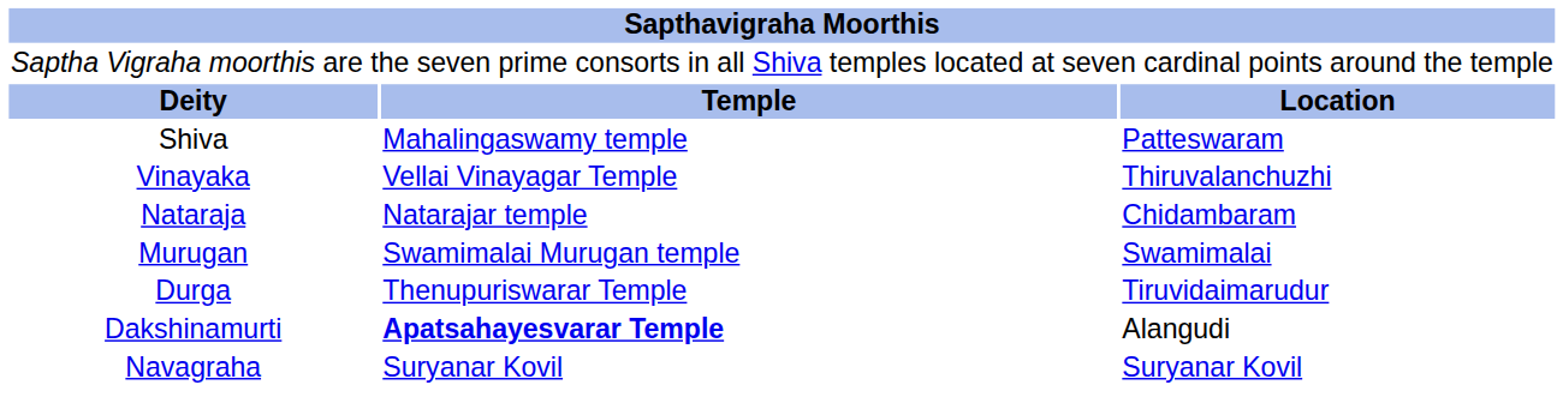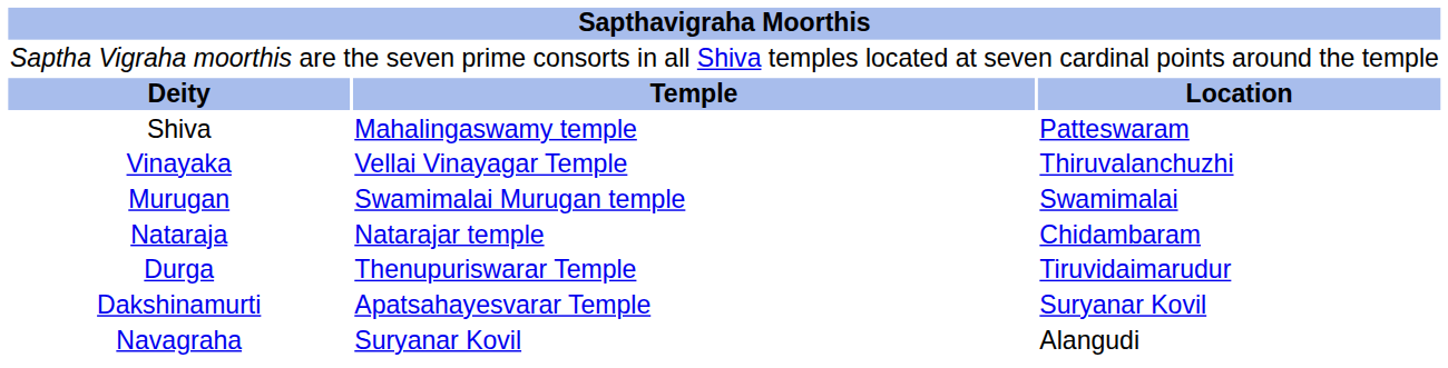 <table class="toccolours" style="clear:right; float:right; background:#ffffff; margin: 0 0 0.5em 1em; width:220">
 <tr>
 <th style="background:#A8BDEC;text-align:center;" colspan="3">  <strong>Sapthavigraha Moorthis</strong> </th>
 </tr>
 <tr>
 <td style="text-align:center;" colspan="3"><em>Saptha Vigraha moorthis</em> are the seven prime consorts in all <a href='#'>Shiva</a> temples located at seven cardinal points around the temple</td>
 </tr>
 <tr>
 <td style="text-align:center;background:#A8BDEC"><strong>Deity</strong></td>
 <td style="text-align:center;background:#A8BDEC"><strong>Temple</strong></td>
 <td style="text-align:center;background:#A8BDEC"><strong>Location</strong></td>
 </tr>
 <tr>
 <td style="text-align:center;">Shiva</td>
 <td><a href='#'>Mahalingaswamy temple</a></td>
 <td><a href='#'>Patteswaram</a></td>
 </tr>
 <tr>
 <td style="text-align:center;"><a href='#'>Vinayaka</a></td>
 <td><a href='#'>Vellai Vinayagar Temple</a></td>
 <td><a href='#'>Thiruvalanchuzhi</a></td>
 </tr>
 <tr>
+<td style="text-align:center;"><a href='#'>Murugan</a></td>
+<td><a href='#'>Swamimalai Murugan temple</a></td>
+<td><a href='#'>Swamimalai</a></td>
+</tr>
+<tr>
 <td style="text-align:center;"><a href='#'>Nataraja</a></td>
 <td><a href='#'>Natarajar temple</a></td>
 <td><a href='#'>Chidambaram</a></td>
-</tr>
-<tr>
-<td style="text-align:center;"><a href='#'>Murugan</a></td>
-<td><a href='#'>Swamimalai Murugan temple</a></td>
-<td><a href='#'>Swamimalai</a></td>
 </tr>
 <tr>
 <td style="text-align:center;"><a href='#'>Durga</a></td>
 <td><a href='#'>Thenupuriswarar Temple</a></td>
 <td><a href='#'>Tiruvidaimarudur</a></td>
 </tr>
 <tr>
 <td style="text-align:center;"><a href='#'>Dakshinamurti</a></td>
-<td><strong><a href='#'>Apatsahayesvarar Temple</a></strong></td>
-<td>Alangudi</td>
+<td><a href='#'>Apatsahayesvarar Temple</a></td>
+<td><a href='#'>Suryanar Kovil</a></td>
 </tr>
 <tr>
 <td style="text-align:center;"><a href='#'>Navagraha</a></td>
 <td><a href='#'>Suryanar Kovil</a></td>
-<td><a href='#'>Suryanar Kovil</a></td>
+<td>Alangudi</td>
 </tr>
 <tr>
 </tr>
 </table>
